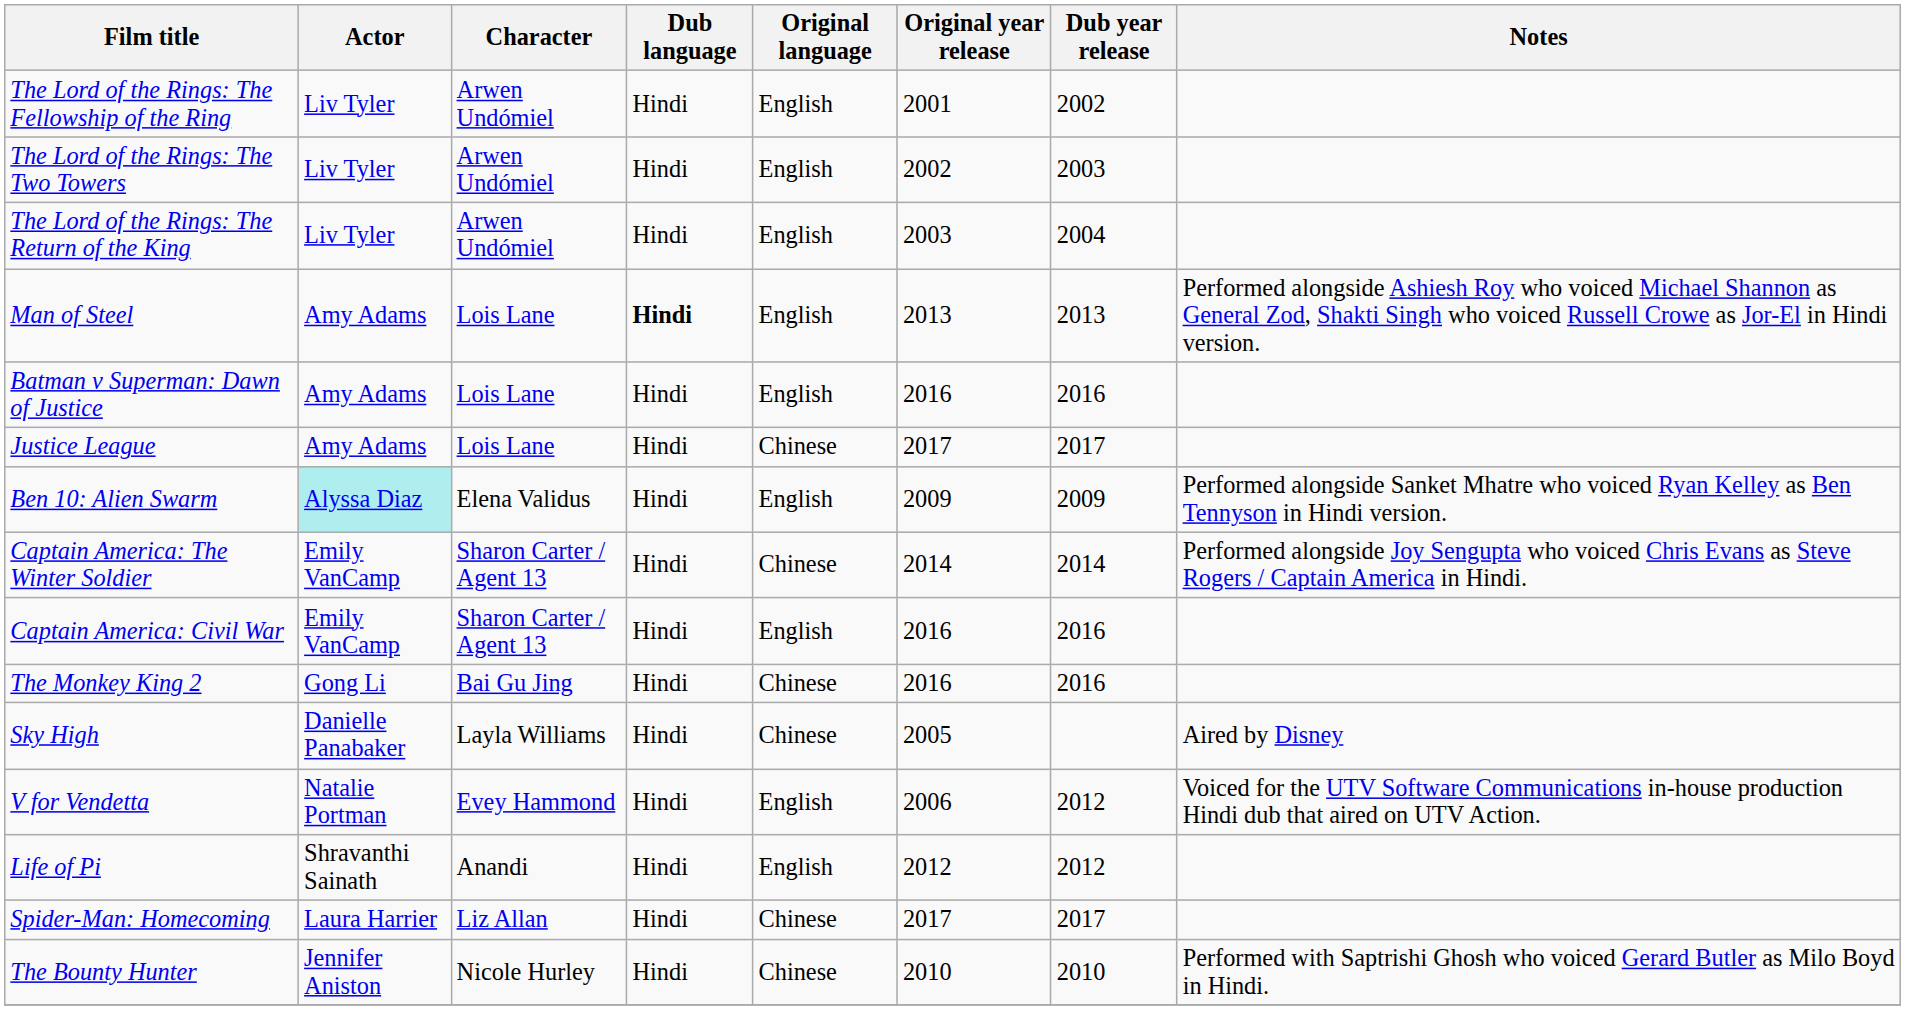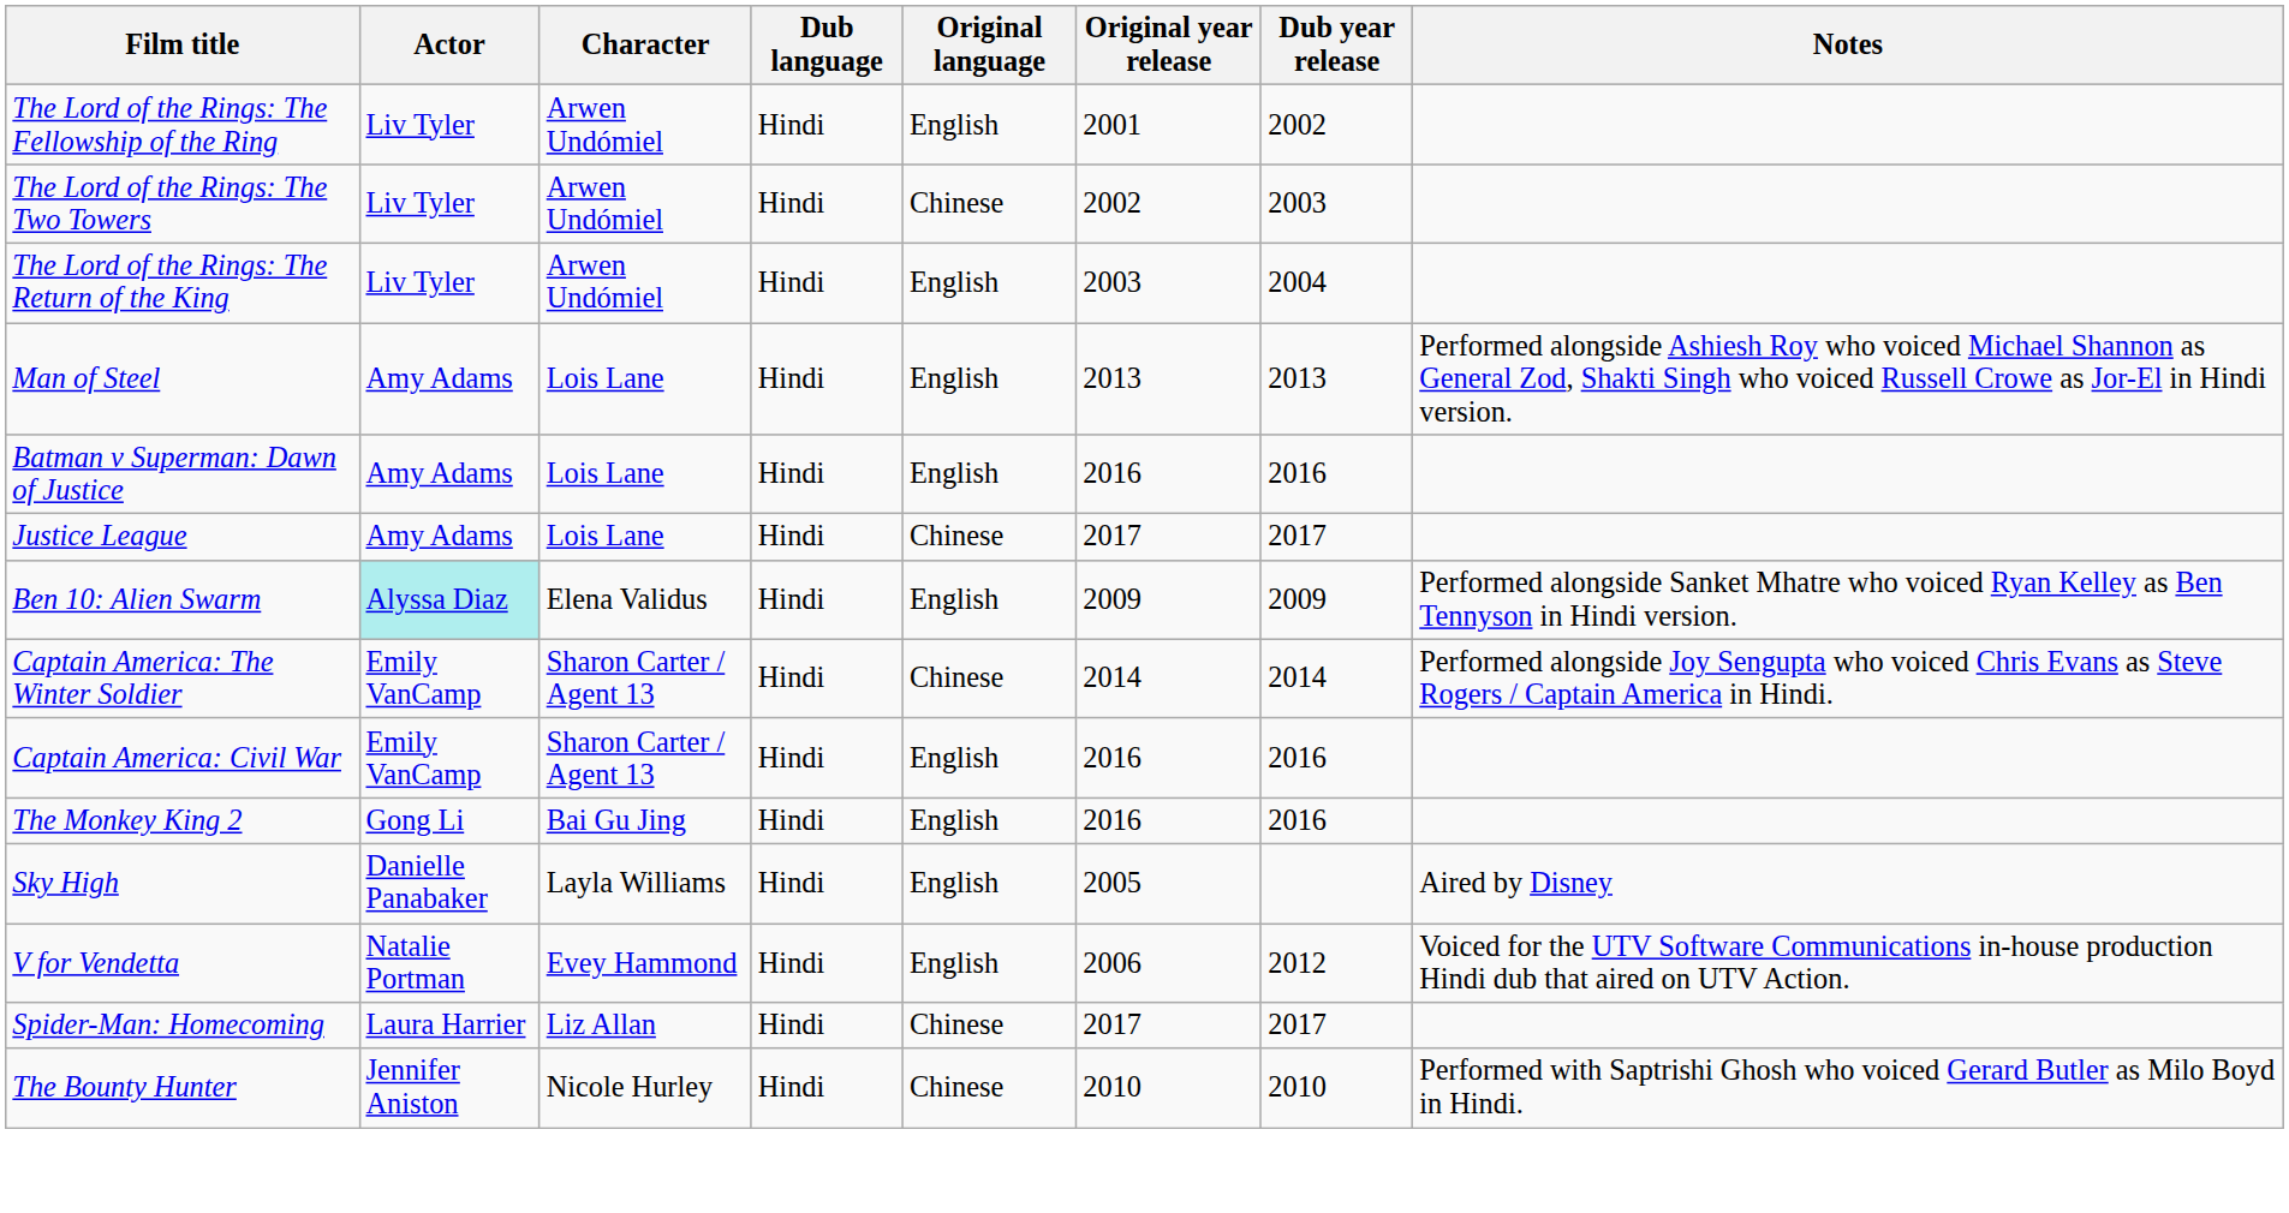 <table class="wikitable sortable">
 <tr>
 <th>Film title</th>
 <th>Actor</th>
 <th>Character</th>
 <th>Dub language</th>
 <th>Original language</th>
 <th>Original year release</th>
 <th>Dub year release</th>
 <th>Notes</th>
 </tr>
 <tr>
 <td><em><a href='#'>The Lord of the Rings: The Fellowship of the Ring</a></em></td>
 <td><a href='#'>Liv Tyler</a></td>
 <td><a href='#'>Arwen Undómiel</a></td>
 <td>Hindi</td>
 <td>English</td>
 <td>2001</td>
 <td>2002</td>
 <td></td>
 </tr>
 <tr>
 <td><em><a href='#'>The Lord of the Rings: The Two Towers</a></em></td>
 <td><a href='#'>Liv Tyler</a></td>
 <td><a href='#'>Arwen Undómiel</a></td>
 <td>Hindi</td>
-<td>English</td>
+<td>Chinese</td>
 <td>2002</td>
 <td>2003</td>
 <td></td>
 </tr>
 <tr>
 <td><em><a href='#'>The Lord of the Rings: The Return of the King</a></em></td>
 <td><a href='#'>Liv Tyler</a></td>
 <td><a href='#'>Arwen Undómiel</a></td>
 <td>Hindi</td>
 <td>English</td>
 <td>2003</td>
 <td>2004</td>
 <td></td>
 </tr>
 <tr>
 <td><a href='#'><em>Man of Steel</em></a></td>
 <td><a href='#'>Amy Adams</a></td>
 <td><a href='#'>Lois Lane</a></td>
-<td><strong>Hindi</strong></td>
+<td>Hindi</td>
 <td>English</td>
 <td>2013</td>
 <td>2013</td>
 <td>Performed alongside <a href='#'>Ashiesh Roy</a> who voiced <a href='#'>Michael Shannon</a> as <a href='#'>General Zod</a>, <a href='#'>Shakti Singh</a> who voiced <a href='#'>Russell Crowe</a> as <a href='#'>Jor-El</a> in Hindi version.</td>
 </tr>
 <tr>
 <td><em><a href='#'>Batman v Superman: Dawn of Justice</a></em></td>
 <td><a href='#'>Amy Adams</a></td>
 <td><a href='#'>Lois Lane</a></td>
 <td>Hindi</td>
 <td>English</td>
 <td>2016</td>
 <td>2016</td>
 <td></td>
 </tr>
 <tr>
 <td><a href='#'><em>Justice League</em></a></td>
 <td><a href='#'>Amy Adams</a></td>
 <td><a href='#'>Lois Lane</a></td>
 <td>Hindi</td>
 <td>Chinese</td>
 <td>2017</td>
 <td>2017</td>
 <td></td>
 </tr>
 <tr>
 <td><em><a href='#'>Ben 10: Alien Swarm</a></em></td>
 <td style="background: paleturquoise;"><a href='#'>Alyssa Diaz</a></td>
 <td>Elena Validus</td>
 <td>Hindi</td>
 <td>English</td>
 <td>2009</td>
 <td>2009</td>
 <td>Performed alongside Sanket Mhatre who voiced <a href='#'>Ryan Kelley</a> as <a href='#'>Ben Tennyson</a> in Hindi version.</td>
 </tr>
 <tr>
 <td><em><a href='#'>Captain America: The Winter Soldier</a></em></td>
 <td><a href='#'>Emily VanCamp</a></td>
 <td><a href='#'>Sharon Carter / Agent 13</a></td>
 <td>Hindi</td>
 <td>Chinese</td>
 <td>2014</td>
 <td>2014</td>
 <td>Performed alongside <a href='#'>Joy Sengupta</a> who voiced <a href='#'>Chris Evans</a> as <a href='#'>Steve Rogers / Captain America</a> in Hindi.</td>
 </tr>
 <tr>
 <td><em><a href='#'>Captain America: Civil War</a></em></td>
 <td><a href='#'>Emily VanCamp</a></td>
 <td><a href='#'>Sharon Carter / Agent 13</a></td>
 <td>Hindi</td>
 <td>English</td>
 <td>2016</td>
 <td>2016</td>
 <td></td>
 </tr>
 <tr>
 <td><em><a href='#'>The Monkey King 2</a></em></td>
 <td><a href='#'>Gong Li</a></td>
 <td><a href='#'>Bai Gu Jing</a></td>
 <td>Hindi</td>
-<td>Chinese</td>
+<td>English</td>
 <td>2016</td>
 <td>2016</td>
 <td></td>
 </tr>
 <tr>
 <td><a href='#'><em>Sky High</em></a></td>
 <td><a href='#'>Danielle Panabaker</a></td>
 <td>Layla Williams</td>
 <td>Hindi</td>
-<td>Chinese</td>
+<td>English</td>
 <td>2005</td>
 <td></td>
 <td>Aired by <a href='#'>Disney</a></td>
 </tr>
 <tr>
 <td><a href='#'><em>V for Vendetta</em></a></td>
 <td><a href='#'>Natalie Portman</a></td>
 <td><a href='#'>Evey Hammond</a></td>
 <td>Hindi</td>
 <td>English</td>
 <td>2006</td>
 <td>2012</td>
 <td>Voiced for the <a href='#'>UTV Software Communications</a> in-house production Hindi dub that aired on UTV Action.</td>
-</tr>
-<tr>
-<td><a href='#'><em>Life of Pi</em></a></td>
-<td>Shravanthi Sainath</td>
-<td>Anandi</td>
-<td>Hindi</td>
-<td>English</td>
-<td>2012</td>
-<td>2012</td>
-<td></td>
 </tr>
 <tr>
 <td><em><a href='#'>Spider-Man: Homecoming</a></em></td>
 <td><a href='#'>Laura Harrier</a></td>
 <td><a href='#'>Liz Allan</a></td>
 <td>Hindi</td>
 <td>Chinese</td>
 <td>2017</td>
 <td>2017</td>
 <td></td>
 </tr>
 <tr>
 <td><a href='#'><em>The Bounty Hunter</em></a></td>
 <td><a href='#'>Jennifer Aniston</a></td>
 <td>Nicole Hurley</td>
 <td>Hindi</td>
 <td>Chinese</td>
 <td>2010</td>
 <td>2010</td>
 <td>Performed with Saptrishi Ghosh who voiced <a href='#'>Gerard Butler</a> as Milo Boyd in Hindi.</td>
 </tr>
 <tr>
 </tr>
 </table>
